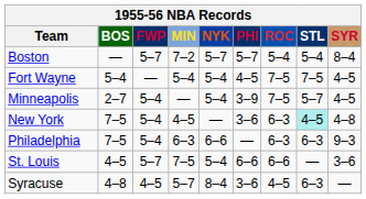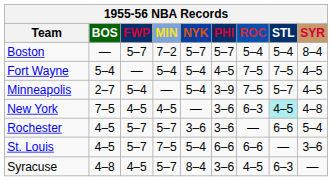 <table class="wikitable" style="font-size:95%; text-align:center;">
 <tr>
 <th colspan=9>1955-56 NBA Records</th>
 </tr>
 <tr>
 <th width=100>Team</th>
 <th style="background:#006400;color:#FFFFFF;width=35">BOS</th>
 <th style="background:#012F6B;color:#D40032;width=35">FWP</th>
 <th style="background:#7BA4DB;color:#FBE122;width=35">MIN</th>
 <th style="background:#003EA4;color:#E45206;width=35">NYK</th>
 <th style="background:#012F6B;color:#D50033;width=35">PHI</th>
 <th style="background:#0050B0;color:#D82A3C;width=35">ROC</th>
 <th style="background:#012F6B;color:#FFFFFF;width=35">STL</th>
 <th style="background:#C79968;color:#D20032;width=35">SYR</th>
 </tr>
 <tr>
 <td style="text-align:left;"><a href='#'>Boston</a></td>
 <td>—</td>
 <td>5–7</td>
 <td>7–2</td>
 <td>5–7</td>
 <td>5–7</td>
 <td>5–4</td>
 <td>5–4</td>
 <td>8–4</td>
 </tr>
 <tr>
 <td style="text-align:left;"><a href='#'>Fort Wayne</a></td>
 <td>5–4</td>
 <td>—</td>
 <td>5–4</td>
 <td>5–4</td>
 <td>4–5</td>
 <td>7–5</td>
 <td>7–5</td>
 <td>4–5</td>
 </tr>
 <tr>
 <td style="text-align:left;"><a href='#'>Minneapolis</a></td>
 <td>2–7</td>
 <td>5–4</td>
 <td>—</td>
 <td>5–4</td>
 <td>3–9</td>
 <td>7–5</td>
 <td>5–7</td>
 <td>4–5</td>
 </tr>
 <tr>
 <td style="text-align:left;"><a href='#'>New York</a></td>
 <td>7–5</td>
-<td>5–4</td>
+<td>4–5</td>
 <td>4–5</td>
 <td>—</td>
 <td>3–6</td>
 <td>6–3</td>
 <td style="background: paleturquoise;">4–5</td>
 <td>4–8</td>
 </tr>
 <tr>
-<td style="text-align:left;"><a href='#'>Philadelphia</a></td>
-<td>7–5</td>
+<td style="text-align:left;"><a href='#'>Rochester</a></td>
+<td>4–5</td>
+<td>5–7</td>
+<td>5–7</td>
+<td>3–6</td>
+<td>3–6</td>
+<td>—</td>
+<td>6–6</td>
 <td>5–4</td>
-<td>6–3</td>
-<td>6–6</td>
-<td>—</td>
-<td>6–3</td>
-<td>6–3</td>
-<td>9–3</td>
 </tr>
 <tr>
 <td style="text-align:left;"><a href='#'>St. Louis</a></td>
 <td>4–5</td>
 <td>5–7</td>
 <td>7–5</td>
 <td>5–4</td>
 <td>6–6</td>
 <td>6–6</td>
 <td>—</td>
 <td>3–6</td>
 </tr>
 <tr>
 <td style="text-align:left;">Syracuse</td>
 <td>4–8</td>
 <td>4–5</td>
 <td>5–7</td>
 <td>8–4</td>
 <td>3–6</td>
 <td>4–5</td>
 <td>6–3</td>
 <td>—</td>
 </tr>
 </table>
